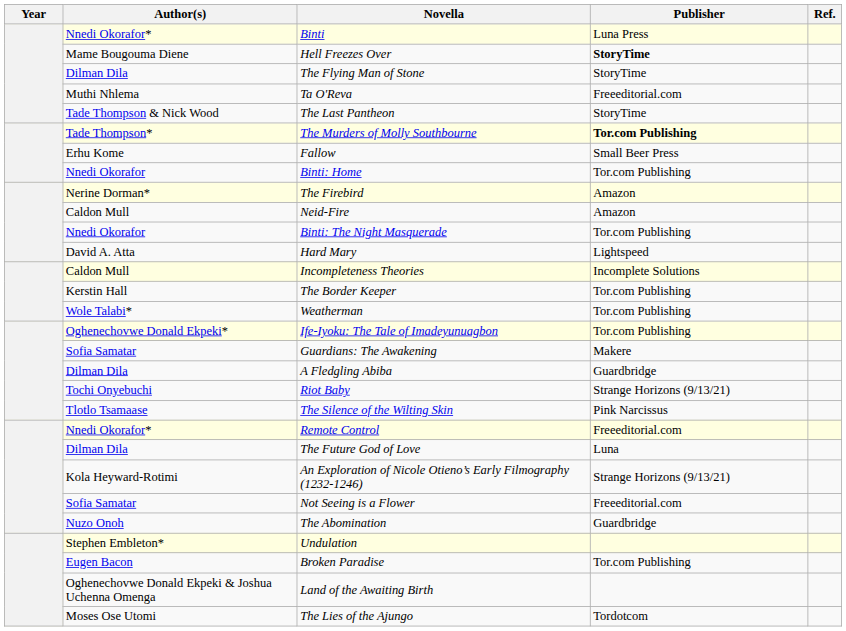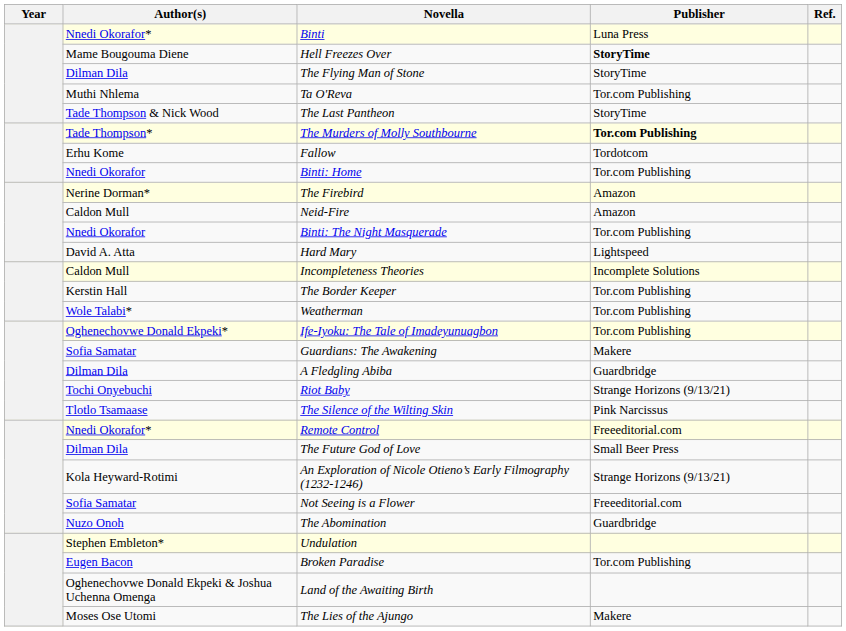 <table class="wikitable" style="width:85%; margin:1em auto 1em auto;">
 <tr>
 <th style="width:7%;" scope="col">Year</th>
 <th style="width:28%;" scope="col">Author(s)</th>
 <th style="width:35%;" scope="col">Novella</th>
 <th style="width:26%;" scope="col">Publisher</th>
 <th style="width:4%;" scope="col">Ref.</th>
 </tr>
 <tr style="background:lightyellow;">
 <th scope="row" rowspan="5" style="text-align:center; font-weight:normal;"></th>
 <td><a href='#'>Nnedi Okorafor</a>*</td>
 <td><em><a href='#'>Binti</a></em></td>
 <td>Luna Press</td>
 <td style="text-align:center;"></td>
 </tr>
 <tr>
 <td>Mame Bougouma Diene</td>
 <td><em>Hell Freezes Over</em></td>
 <td><strong>StoryTime</strong></td>
 <td style="text-align:center;"></td>
 </tr>
 <tr>
 <td><a href='#'>Dilman Dila</a></td>
 <td><em>The Flying Man of Stone</em></td>
 <td>StoryTime</td>
 <td style="text-align:center;"></td>
 </tr>
 <tr>
 <td>Muthi Nhlema</td>
 <td><em>Ta O'Reva</em></td>
-<td>Freeeditorial.com</td>
+<td>Tor.com Publishing</td>
 <td style="text-align:center;"></td>
 </tr>
 <tr>
 <td><a href='#'>Tade Thompson</a> & Nick Wood</td>
 <td><em>The Last Pantheon</em></td>
 <td>StoryTime</td>
 <td style="text-align:center;"></td>
 </tr>
 <tr style="background:lightyellow;">
 <th scope="row" rowspan="3" style="text-align:center; font-weight:normal;"></th>
 <td><a href='#'>Tade Thompson</a>*</td>
 <td><em><a href='#'>The Murders of Molly Southbourne</a></em></td>
 <td><strong>Tor.com Publishing</strong></td>
 <td style="text-align:center;"></td>
 </tr>
 <tr>
 <td>Erhu Kome</td>
 <td><em>Fallow</em></td>
-<td>Small Beer Press</td>
+<td>Tordotcom</td>
 <td style="text-align:center;"></td>
 </tr>
 <tr>
 <td><a href='#'>Nnedi Okorafor</a></td>
 <td><em><a href='#'>Binti: Home</a></em></td>
 <td>Tor.com Publishing</td>
 <td style="text-align:center;"></td>
 </tr>
 <tr style="background:lightyellow;">
 <th scope="row" rowspan="4" style="text-align:center; font-weight:normal;"></th>
 <td>Nerine Dorman*</td>
 <td><em>The Firebird</em></td>
 <td>Amazon</td>
 <td style="text-align:center;"></td>
 </tr>
 <tr>
 <td>Caldon Mull</td>
 <td><em>Neid-Fire</em></td>
 <td>Amazon</td>
 <td style="text-align:center;"></td>
 </tr>
 <tr>
 <td><a href='#'>Nnedi Okorafor</a></td>
 <td><em><a href='#'>Binti: The Night Masquerade</a></em></td>
 <td>Tor.com Publishing</td>
 <td style="text-align:center;"></td>
 </tr>
 <tr>
 <td>David A. Atta</td>
 <td><em>Hard Mary</em></td>
 <td>Lightspeed</td>
 <td style="text-align:center;"></td>
 </tr>
 <tr style="background:lightyellow;">
 <th scope="row" rowspan="3" style="text-align:center; font-weight:normal;"></th>
 <td>Caldon Mull</td>
 <td><em>Incompleteness Theories</em></td>
 <td>Incomplete Solutions</td>
 <td style="text-align:center;"></td>
 </tr>
 <tr>
 <td>Kerstin Hall</td>
 <td><em>The Border Keeper</em></td>
 <td>Tor.com Publishing</td>
 <td style="text-align:center;"></td>
 </tr>
 <tr>
 <td><a href='#'>Wole Talabi</a>*</td>
 <td><em>Weatherman</em></td>
 <td>Tor.com Publishing</td>
 <td style="text-align:center;"></td>
 </tr>
 <tr style="background:lightyellow;">
 <th scope="row" rowspan="5" style="text-align:center; font-weight:normal;"></th>
 <td><a href='#'>Oghenechovwe Donald Ekpeki</a>*</td>
 <td><em><a href='#'>Ife-Iyoku: The Tale of Imadeyunuagbon</a></em></td>
 <td>Tor.com Publishing</td>
 <td style="text-align:center;"></td>
 </tr>
 <tr>
 <td><a href='#'>Sofia Samatar</a></td>
 <td><em>Guardians: The Awakening</em></td>
 <td>Makere</td>
 <td style="text-align:center;"></td>
 </tr>
 <tr>
 <td><a href='#'>Dilman Dila</a></td>
 <td><em>A Fledgling Abiba</em></td>
 <td>Guardbridge</td>
 <td style="text-align:center;"></td>
 </tr>
 <tr>
 <td><a href='#'>Tochi Onyebuchi</a></td>
 <td><em><a href='#'>Riot Baby</a></em></td>
 <td>Strange Horizons (9/13/21)</td>
 <td style="text-align:center;"></td>
 </tr>
 <tr>
 <td><a href='#'>Tlotlo Tsamaase</a></td>
 <td><em><a href='#'>The Silence of the Wilting Skin</a></em></td>
 <td>Pink Narcissus</td>
 <td style="text-align:center;"></td>
 </tr>
 <tr style="background:lightyellow;">
 <th scope="row" rowspan="5" style="text-align:center; font-weight:normal;"></th>
 <td><a href='#'>Nnedi Okorafor</a>*</td>
 <td><em><a href='#'>Remote Control</a></em></td>
 <td>Freeeditorial.com</td>
 <td style="text-align:center;"></td>
 </tr>
 <tr>
 <td><a href='#'>Dilman Dila</a></td>
 <td><em>The Future God of Love</em></td>
-<td>Luna</td>
+<td>Small Beer Press</td>
 <td style="text-align:center;"></td>
 </tr>
 <tr>
 <td>Kola Heyward-Rotimi</td>
 <td><em>An Exploration of Nicole Otieno’s Early Filmography (1232-1246)</em></td>
 <td>Strange Horizons (9/13/21)</td>
 <td style="text-align:center;"></td>
 </tr>
 <tr>
 <td><a href='#'>Sofia Samatar</a></td>
 <td><em>Not Seeing is a Flower</em></td>
 <td>Freeeditorial.com</td>
 <td style="text-align:center;"></td>
 </tr>
 <tr>
 <td><a href='#'>Nuzo Onoh</a></td>
 <td><em>The Abomination</em></td>
 <td>Guardbridge</td>
 <td style="text-align:center;"></td>
 </tr>
 <tr style="background:lightyellow;">
 <th scope="row" rowspan="5" style="text-align:center; font-weight:normal;"></th>
 <td>Stephen Embleton*</td>
 <td><em>Undulation</em></td>
 <td></td>
 <td style="text-align:center;"></td>
 </tr>
 <tr>
 <td><a href='#'>Eugen Bacon</a></td>
 <td><em>Broken Paradise</em></td>
 <td>Tor.com Publishing</td>
 <td style="text-align:center;"></td>
 </tr>
 <tr>
 <td>Oghenechovwe Donald Ekpeki & Joshua Uchenna Omenga</td>
 <td><em>Land of the Awaiting Birth</em></td>
 <td></td>
 <td style="text-align:center;"></td>
 </tr>
 <tr>
 <td>Moses Ose Utomi</td>
 <td><em>The Lies of the Ajungo</em></td>
-<td>Tordotcom</td>
+<td>Makere</td>
 <td style="text-align:center;"></td>
 </tr>
 </table>
